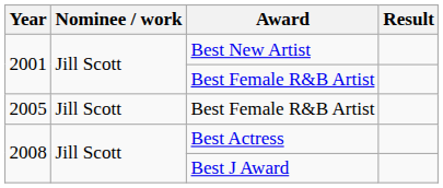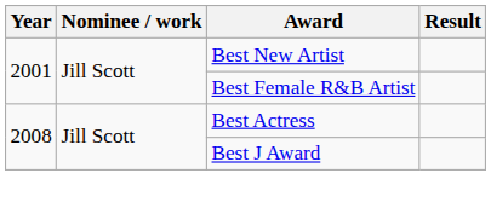 <table class="wikitable">
 <tr>
 <th>Year</th>
 <th>Nominee / work</th>
 <th>Award</th>
 <th>Result</th>
 </tr>
 <tr>
 <td rowspan="2">2001</td>
 <td rowspan="2">Jill Scott</td>
 <td><a href='#'>Best New Artist</a></td>
 <td></td>
 </tr>
 <tr>
 <td><a href='#'>Best Female R&B Artist</a></td>
 <td></td>
 </tr>
 <tr>
-<td>2005</td>
-<td>Jill Scott</td>
-<td>Best Female R&B Artist</td>
-<td></td>
-</tr>
-<tr>
 <td rowspan="2">2008</td>
 <td rowspan="2">Jill Scott</td>
 <td><a href='#'>Best Actress</a></td>
 <td></td>
 </tr>
 <tr>
 <td><a href='#'>Best J Award</a></td>
 <td></td>
 </tr>
 </table>
